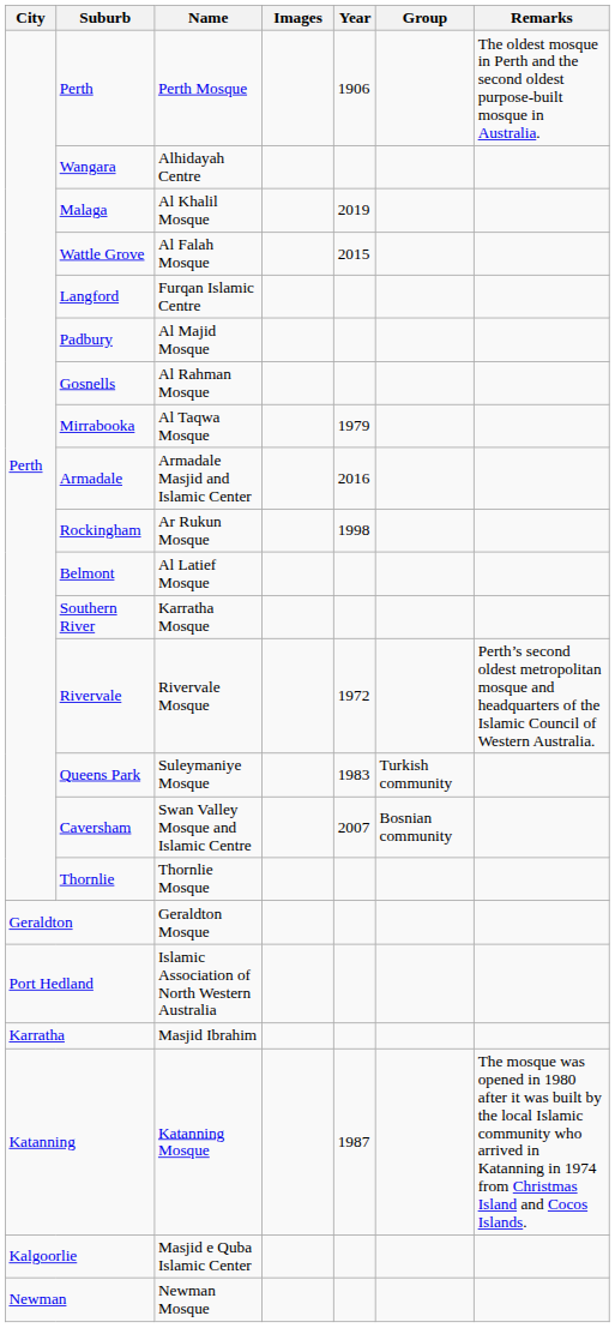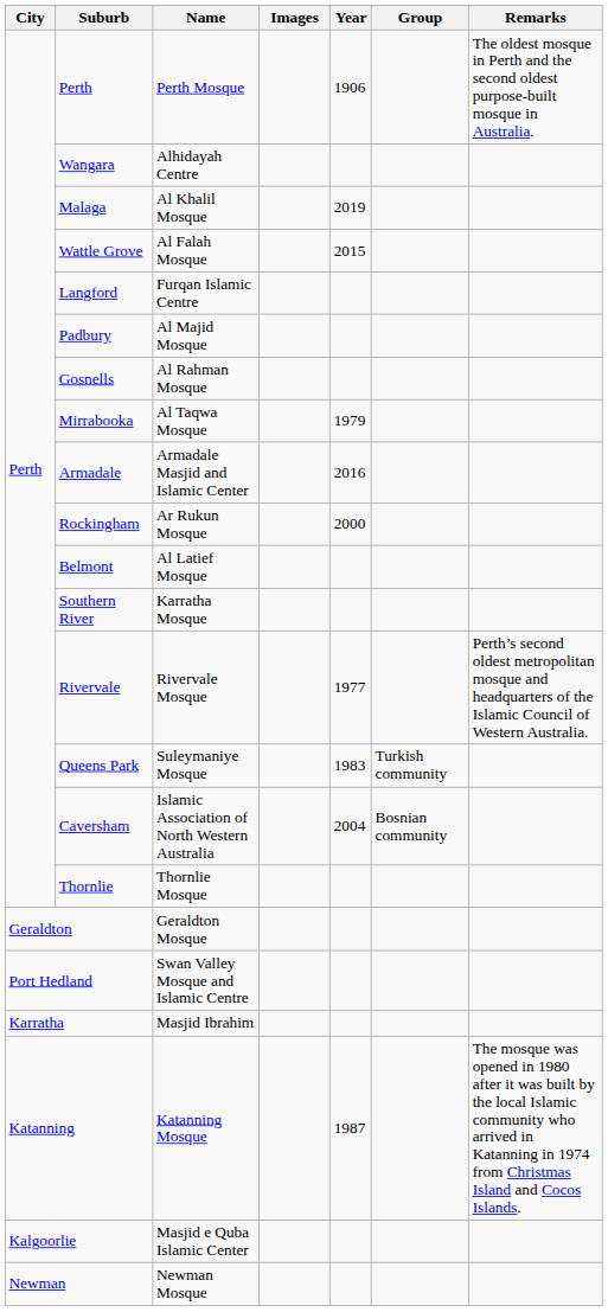 <table class="wikitable sortable">
 <tr>
 <th align=left width=100px>City</th>
 <th align=left width=150px>Suburb</th>
 <th align=left width=200px>Name</th>
 <th align=center width=160px class=unsortable>Images</th>
 <th align=left width=050px>Year</th>
 <th align=center width=200px>Group</th>
 <th align=left width=400px class=unsortable>Remarks</th>
 </tr>
 <tr>
 <td rowspan="16"><a href='#'>Perth</a></td>
 <td><a href='#'>Perth</a></td>
 <td><a href='#'>Perth Mosque</a></td>
 <td></td>
 <td>1906</td>
 <td></td>
 <td>The oldest mosque in Perth and the second oldest purpose-built mosque in <a href='#'>Australia</a>.</td>
 </tr>
 <tr>
 <td><a href='#'>Wangara</a></td>
 <td>Alhidayah Centre</td>
 <td></td>
 <td></td>
 <td></td>
 <td></td>
 </tr>
 <tr>
 <td><a href='#'>Malaga</a></td>
 <td>Al Khalil Mosque</td>
 <td></td>
 <td>2019</td>
 <td></td>
 <td></td>
 </tr>
 <tr>
 <td><a href='#'>Wattle Grove</a></td>
 <td>Al Falah Mosque</td>
 <td></td>
 <td>2015</td>
 <td></td>
 <td></td>
 </tr>
 <tr>
 <td><a href='#'>Langford</a></td>
 <td>Furqan Islamic Centre</td>
 <td></td>
 <td></td>
 <td></td>
 <td></td>
 </tr>
 <tr>
 <td><a href='#'>Padbury</a></td>
 <td>Al Majid Mosque</td>
 <td></td>
 <td></td>
 <td></td>
 <td></td>
 </tr>
 <tr>
 <td><a href='#'>Gosnells</a></td>
 <td>Al Rahman Mosque</td>
 <td></td>
 <td></td>
 <td></td>
 <td></td>
 </tr>
 <tr>
 <td><a href='#'>Mirrabooka</a></td>
 <td>Al Taqwa Mosque</td>
 <td></td>
 <td>1979</td>
 <td></td>
 <td></td>
 </tr>
 <tr>
 <td><a href='#'>Armadale</a></td>
 <td>Armadale Masjid and Islamic Center</td>
 <td></td>
 <td>2016</td>
 <td></td>
 <td></td>
 </tr>
 <tr>
 <td><a href='#'>Rockingham</a></td>
 <td>Ar Rukun Mosque</td>
 <td></td>
-<td>1998</td>
+<td>2000</td>
 <td></td>
 <td></td>
 </tr>
 <tr>
 <td><a href='#'>Belmont</a></td>
 <td>Al Latief Mosque</td>
 <td></td>
 <td></td>
 <td></td>
 <td></td>
 </tr>
 <tr>
 <td><a href='#'>Southern River</a></td>
 <td>Karratha Mosque</td>
 <td></td>
 <td></td>
 <td></td>
 <td></td>
 </tr>
 <tr>
 <td><a href='#'>Rivervale</a></td>
 <td>Rivervale Mosque</td>
 <td></td>
-<td>1972</td>
+<td>1977</td>
 <td></td>
 <td>Perth’s second oldest metropolitan mosque and headquarters of the Islamic Council of Western Australia.</td>
 </tr>
 <tr>
 <td><a href='#'>Queens Park</a></td>
 <td>Suleymaniye Mosque</td>
 <td></td>
 <td>1983</td>
 <td>Turkish community</td>
 <td></td>
 </tr>
 <tr>
 <td><a href='#'>Caversham</a></td>
-<td>Swan Valley Mosque and Islamic Centre</td>
+<td>Islamic Association of North Western Australia</td>
 <td></td>
-<td>2007</td>
+<td>2004</td>
 <td>Bosnian community</td>
 <td></td>
 </tr>
 <tr>
 <td><a href='#'>Thornlie</a></td>
 <td>Thornlie Mosque</td>
 <td></td>
 <td></td>
 <td></td>
 <td></td>
 </tr>
 <tr>
 <td colspan="2"><a href='#'>Geraldton</a></td>
 <td>Geraldton Mosque</td>
 <td></td>
 <td></td>
 <td></td>
 <td></td>
 </tr>
 <tr>
 <td colspan="2"><a href='#'>Port Hedland</a></td>
-<td>Islamic Association of North Western Australia</td>
+<td>Swan Valley Mosque and Islamic Centre</td>
 <td></td>
 <td></td>
 <td></td>
 <td></td>
 </tr>
 <tr>
 <td colspan="2"><a href='#'>Karratha</a></td>
 <td>Masjid Ibrahim</td>
 <td></td>
 <td></td>
 <td></td>
 <td></td>
 </tr>
 <tr>
 <td colspan="2"><a href='#'>Katanning</a></td>
 <td><a href='#'>Katanning Mosque</a></td>
 <td></td>
 <td>1987</td>
 <td></td>
 <td>The mosque was opened in 1980 after it was built by the local Islamic community who arrived in Katanning in 1974 from <a href='#'>Christmas Island</a> and <a href='#'>Cocos Islands</a>.</td>
 </tr>
 <tr>
 <td colspan="2"><a href='#'>Kalgoorlie</a></td>
 <td>Masjid e Quba Islamic Center</td>
 <td></td>
 <td></td>
 <td></td>
 <td></td>
 </tr>
 <tr>
 <td colspan="2"><a href='#'>Newman</a></td>
 <td>Newman Mosque</td>
 <td></td>
 <td></td>
 <td></td>
 <td></td>
 </tr>
 </table>
